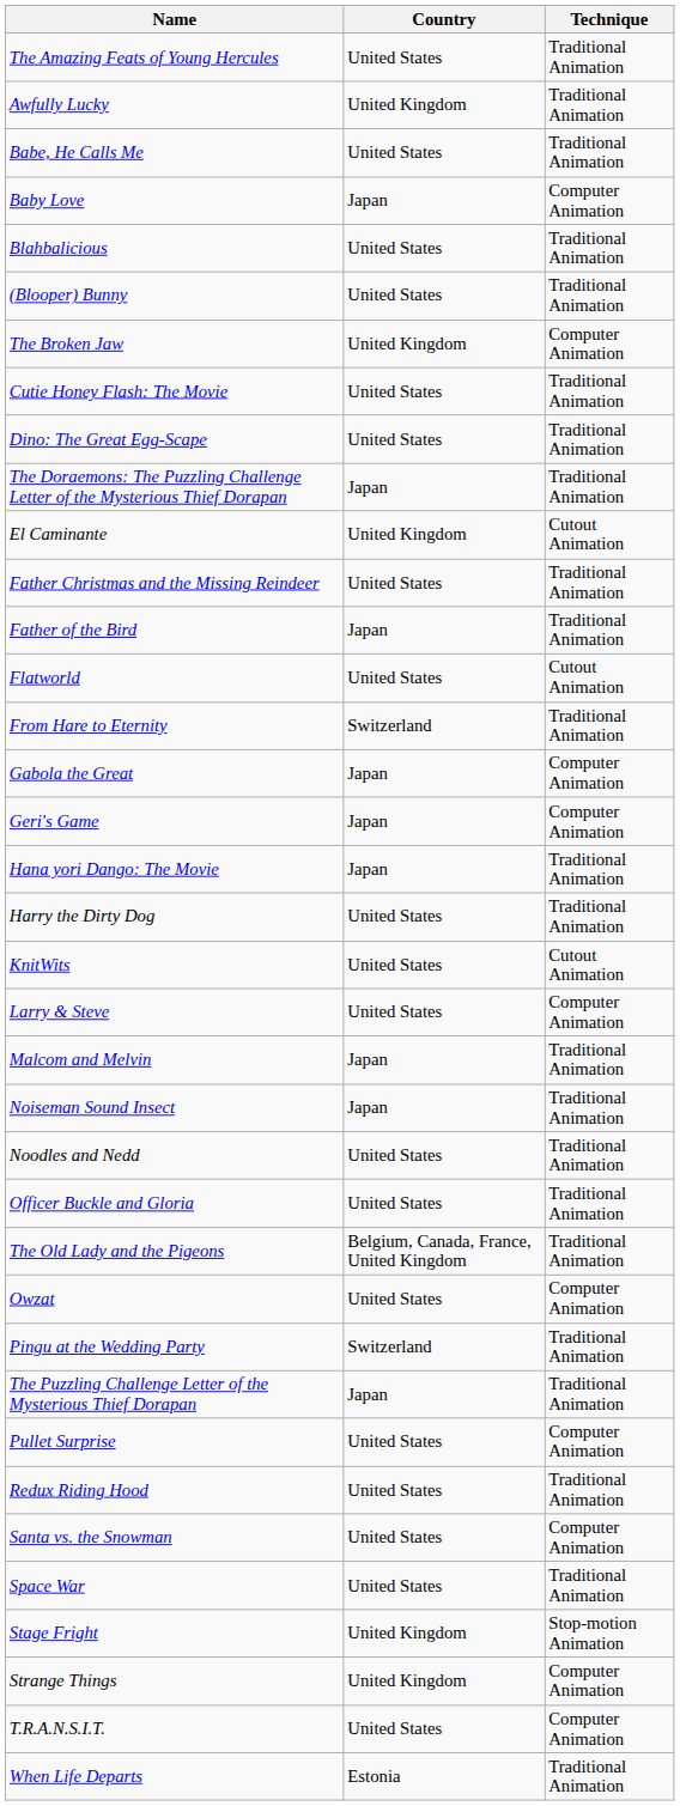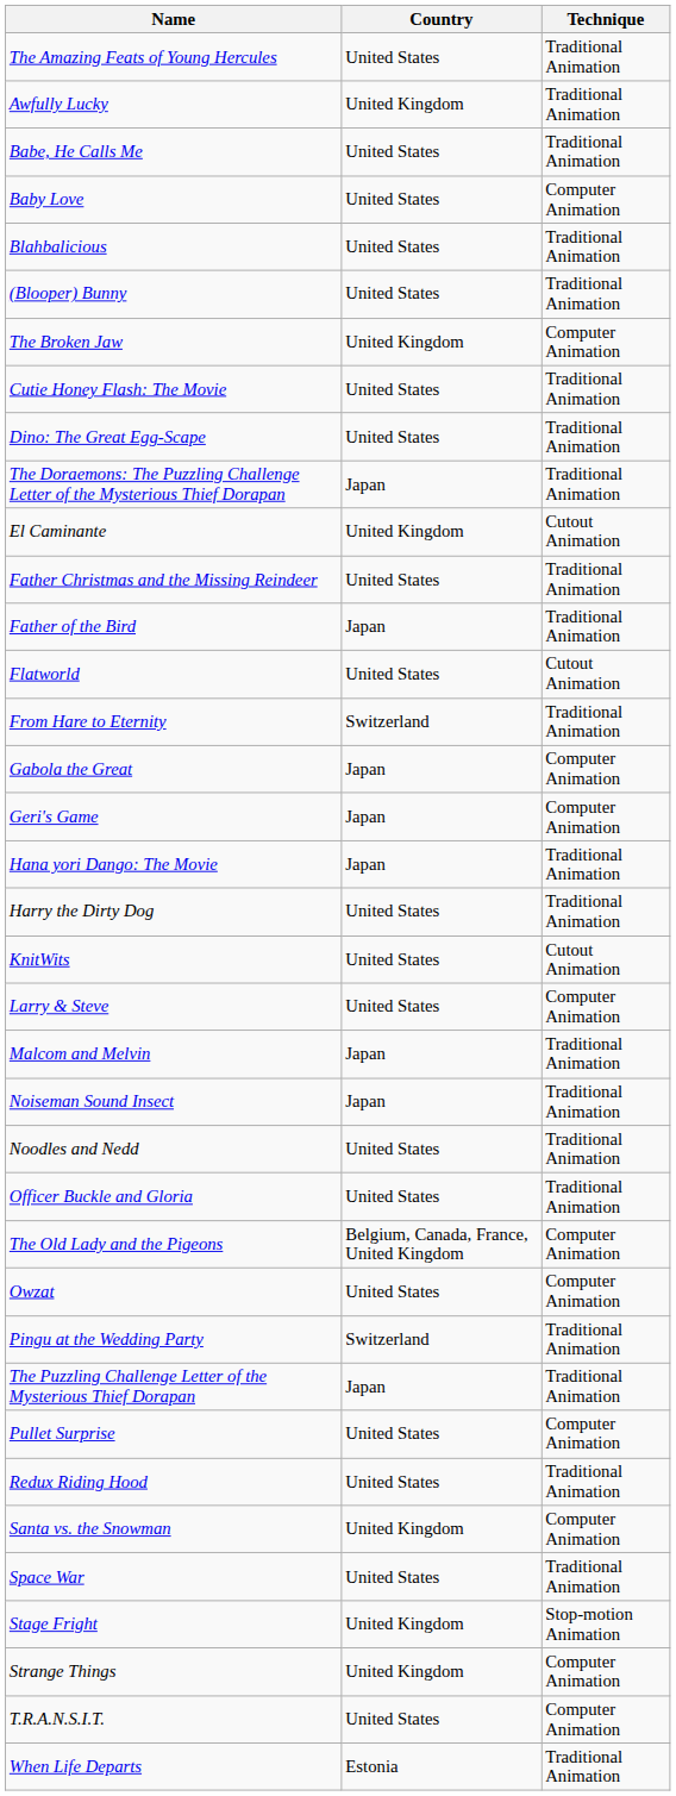 <table class="wikitable sortable">
 <tr>
 <th>Name</th>
 <th>Country</th>
 <th>Technique</th>
 </tr>
 <tr>
 <td><em><a href='#'>The Amazing Feats of Young Hercules</a></em></td>
 <td>United States</td>
 <td>Traditional Animation</td>
 </tr>
 <tr>
 <td><em><a href='#'>Awfully Lucky</a></em></td>
 <td>United Kingdom</td>
 <td>Traditional Animation</td>
 </tr>
 <tr>
 <td><em><a href='#'>Babe, He Calls Me</a></em></td>
 <td>United States</td>
 <td>Traditional Animation</td>
 </tr>
 <tr>
 <td><em><a href='#'>Baby Love</a></em></td>
-<td>Japan</td>
+<td>United States</td>
 <td>Computer Animation</td>
 </tr>
 <tr>
 <td><em><a href='#'>Blahbalicious</a></em></td>
 <td>United States</td>
 <td>Traditional Animation</td>
 </tr>
 <tr>
 <td><em><a href='#'>(Blooper) Bunny</a></em></td>
 <td>United States</td>
 <td>Traditional Animation</td>
 </tr>
 <tr>
 <td><em><a href='#'>The Broken Jaw</a></em></td>
 <td>United Kingdom</td>
 <td>Computer Animation</td>
 </tr>
 <tr>
 <td><em><a href='#'>Cutie Honey Flash: The Movie</a></em></td>
 <td>United States</td>
 <td>Traditional Animation</td>
 </tr>
 <tr>
 <td><em><a href='#'>Dino: The Great Egg-Scape</a></em></td>
 <td>United States</td>
 <td>Traditional Animation</td>
 </tr>
 <tr>
 <td><em><a href='#'>The Doraemons: The Puzzling Challenge Letter of the Mysterious Thief Dorapan</a></em></td>
 <td>Japan</td>
 <td>Traditional Animation</td>
 </tr>
 <tr>
 <td><em>El Caminante</em></td>
 <td>United Kingdom</td>
 <td>Cutout Animation</td>
 </tr>
 <tr>
 <td><em><a href='#'>Father Christmas and the Missing Reindeer</a></em></td>
 <td>United States</td>
 <td>Traditional Animation</td>
 </tr>
 <tr>
 <td><em><a href='#'>Father of the Bird</a></em></td>
 <td>Japan</td>
 <td>Traditional Animation</td>
 </tr>
 <tr>
 <td><em><a href='#'>Flatworld</a></em></td>
 <td>United States</td>
 <td>Cutout Animation</td>
 </tr>
 <tr>
 <td><em><a href='#'>From Hare to Eternity</a></em></td>
 <td>Switzerland</td>
 <td>Traditional Animation</td>
 </tr>
 <tr>
 <td><em><a href='#'>Gabola the Great</a></em></td>
 <td>Japan</td>
 <td>Computer Animation</td>
 </tr>
 <tr>
 <td><em><a href='#'>Geri's Game</a></em></td>
 <td>Japan</td>
 <td>Computer Animation</td>
 </tr>
 <tr>
 <td><em><a href='#'>Hana yori Dango: The Movie</a></em></td>
 <td>Japan</td>
 <td>Traditional Animation</td>
 </tr>
 <tr>
 <td><em>Harry the Dirty Dog</em></td>
 <td>United States</td>
 <td>Traditional Animation</td>
 </tr>
 <tr>
 <td><em><a href='#'>KnitWits</a></em></td>
 <td>United States</td>
 <td>Cutout Animation</td>
 </tr>
 <tr>
 <td><em><a href='#'>Larry & Steve</a></em></td>
 <td>United States</td>
 <td>Computer Animation</td>
 </tr>
 <tr>
 <td><em><a href='#'>Malcom and Melvin</a></em></td>
 <td>Japan</td>
 <td>Traditional Animation</td>
 </tr>
 <tr>
 <td><em><a href='#'>Noiseman Sound Insect</a></em></td>
 <td>Japan</td>
 <td>Traditional Animation</td>
 </tr>
 <tr>
 <td><em>Noodles and Nedd</em></td>
 <td>United States</td>
 <td>Traditional Animation</td>
 </tr>
 <tr>
 <td><em><a href='#'>Officer Buckle and Gloria</a></em></td>
 <td>United States</td>
 <td>Traditional Animation</td>
 </tr>
 <tr>
 <td><em><a href='#'>The Old Lady and the Pigeons</a></em></td>
 <td>Belgium, Canada, France, United Kingdom</td>
-<td>Traditional Animation</td>
+<td>Computer Animation</td>
 </tr>
 <tr>
 <td><em><a href='#'>Owzat</a></em></td>
 <td>United States</td>
 <td>Computer Animation</td>
 </tr>
 <tr>
 <td><em><a href='#'>Pingu at the Wedding Party</a></em></td>
 <td>Switzerland</td>
 <td>Traditional Animation</td>
 </tr>
 <tr>
 <td><em><a href='#'>The Puzzling Challenge Letter of the Mysterious Thief Dorapan</a></em></td>
 <td>Japan</td>
 <td>Traditional Animation</td>
 </tr>
 <tr>
 <td><em><a href='#'>Pullet Surprise</a></em></td>
 <td>United States</td>
 <td>Computer Animation</td>
 </tr>
 <tr>
 <td><em><a href='#'>Redux Riding Hood</a></em></td>
 <td>United States</td>
 <td>Traditional Animation</td>
 </tr>
 <tr>
 <td><em><a href='#'>Santa vs. the Snowman</a></em></td>
-<td>United States</td>
+<td>United Kingdom</td>
 <td>Computer Animation</td>
 </tr>
 <tr>
 <td><em><a href='#'>Space War</a></em></td>
 <td>United States</td>
 <td>Traditional Animation</td>
 </tr>
 <tr>
 <td><em><a href='#'>Stage Fright</a></em></td>
 <td>United Kingdom</td>
 <td>Stop-motion Animation</td>
 </tr>
 <tr>
 <td><em>Strange Things</em></td>
 <td>United Kingdom</td>
 <td>Computer Animation</td>
 </tr>
 <tr>
 <td><em>T.R.A.N.S.I.T.</em></td>
 <td>United States</td>
 <td>Computer Animation</td>
 </tr>
 <tr>
 <td><em><a href='#'>When Life Departs</a></em></td>
 <td>Estonia</td>
 <td>Traditional Animation</td>
 </tr>
 </table>
